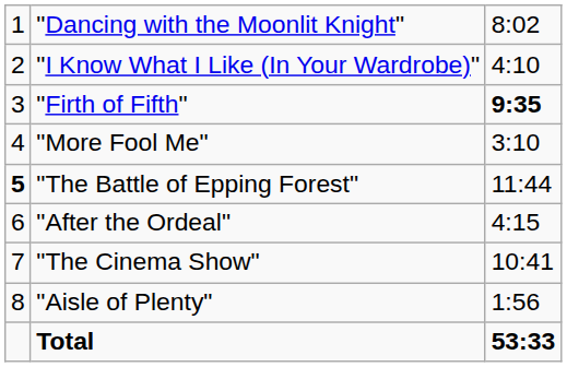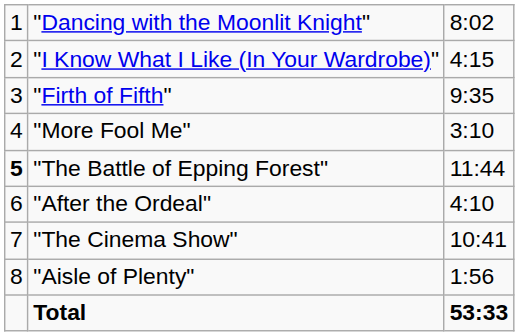 <table class="wikitable">
 <tr>
 <td>1</td>
 <td>"<a href='#'>Dancing with the Moonlit Knight</a>"</td>
 <td>8:02</td>
 </tr>
 <tr>
 <td>2</td>
 <td>"<a href='#'>I Know What I Like (In Your Wardrobe)</a>"</td>
-<td>4:10</td>
+<td>4:15</td>
 </tr>
 <tr>
 <td>3</td>
 <td>"<a href='#'>Firth of Fifth</a>"</td>
-<td><strong>9:35</strong></td>
+<td>9:35</td>
 </tr>
 <tr>
 <td>4</td>
 <td>"More Fool Me"</td>
 <td>3:10</td>
 </tr>
 <tr>
 <td><strong>5</strong></td>
 <td>"The Battle of Epping Forest"</td>
 <td>11:44</td>
 </tr>
 <tr>
 <td>6</td>
 <td>"After the Ordeal"</td>
-<td>4:15</td>
+<td>4:10</td>
 </tr>
 <tr>
 <td>7</td>
 <td>"The Cinema Show"</td>
 <td>10:41</td>
 </tr>
 <tr>
 <td>8</td>
 <td>"Aisle of Plenty"</td>
 <td>1:56</td>
 </tr>
 <tr>
 <td></td>
 <td><strong>Total</strong></td>
 <td><strong>53:33</strong></td>
 </tr>
 </table>
